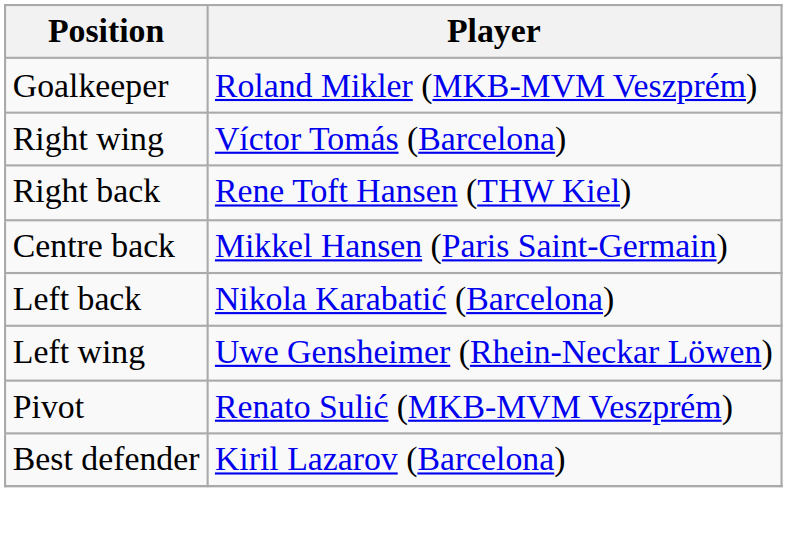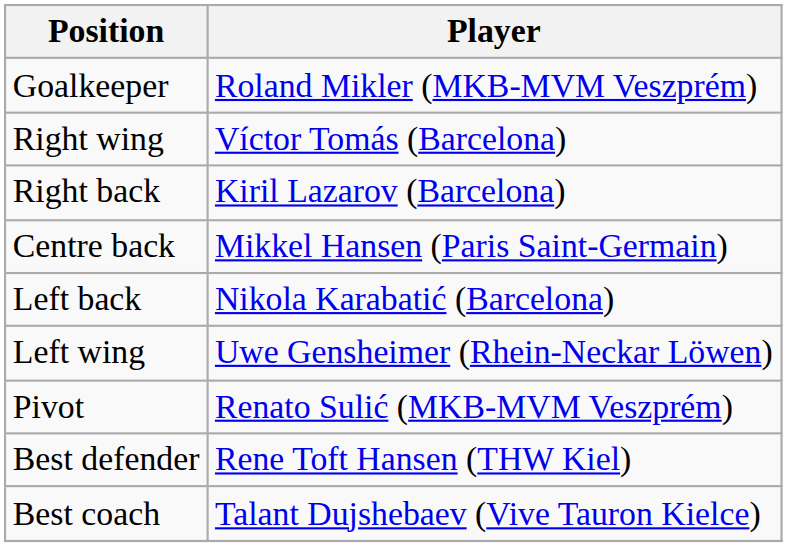 <table class="wikitable">
 <tr>
 <th>Position</th>
 <th>Player</th>
 </tr>
 <tr>
 <td>Goalkeeper</td>
 <td> <a href='#'>Roland Mikler</a> (<a href='#'>MKB-MVM Veszprém</a>)</td>
 </tr>
 <tr>
 <td>Right wing</td>
 <td> <a href='#'>Víctor Tomás</a> (<a href='#'>Barcelona</a>)</td>
 </tr>
 <tr>
 <td>Right back</td>
-<td> <a href='#'>Rene Toft Hansen</a> (<a href='#'>THW Kiel</a>)</td>
+<td> <a href='#'>Kiril Lazarov</a> (<a href='#'>Barcelona</a>)</td>
 </tr>
 <tr>
 <td>Centre back</td>
 <td> <a href='#'>Mikkel Hansen</a> (<a href='#'>Paris Saint-Germain</a>)</td>
 </tr>
 <tr>
 <td>Left back</td>
 <td> <a href='#'>Nikola Karabatić</a> (<a href='#'>Barcelona</a>)</td>
 </tr>
 <tr>
 <td>Left wing</td>
 <td> <a href='#'>Uwe Gensheimer</a> (<a href='#'>Rhein-Neckar Löwen</a>)</td>
 </tr>
 <tr>
 <td>Pivot</td>
 <td> <a href='#'>Renato Sulić</a> (<a href='#'>MKB-MVM Veszprém</a>)</td>
 </tr>
 <tr>
 <td>Best defender</td>
-<td> <a href='#'>Kiril Lazarov</a> (<a href='#'>Barcelona</a>)</td>
+<td> <a href='#'>Rene Toft Hansen</a> (<a href='#'>THW Kiel</a>)</td>
+</tr>
+<tr>
+<td>Best coach</td>
+<td> <a href='#'>Talant Dujshebaev</a> (<a href='#'>Vive Tauron Kielce</a>)</td>
 </tr>
 <tr>
 </tr>
 </table>
